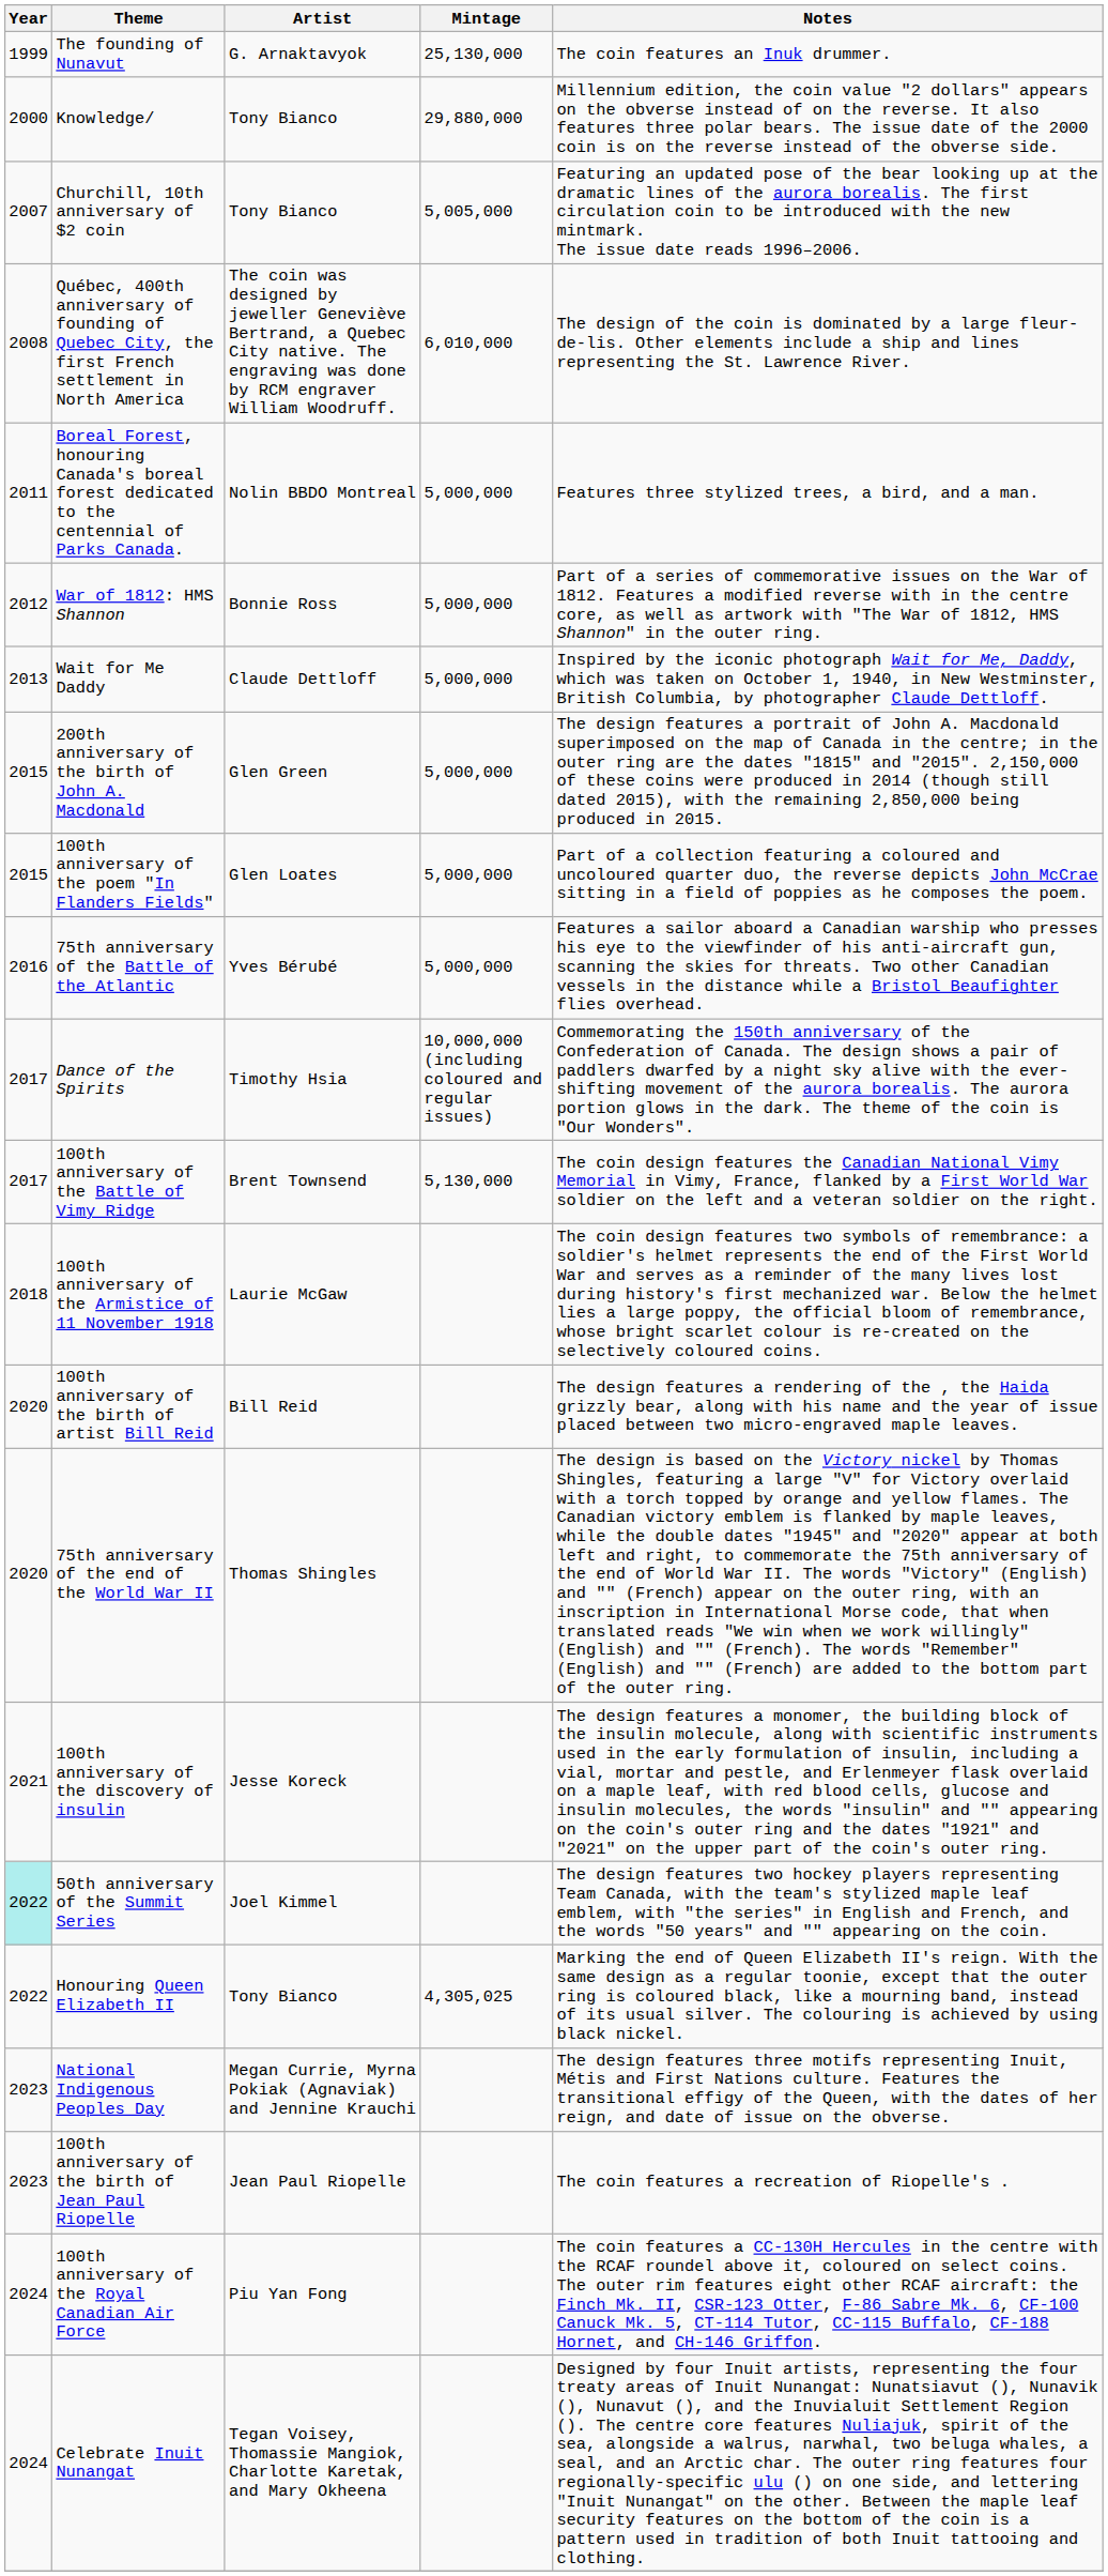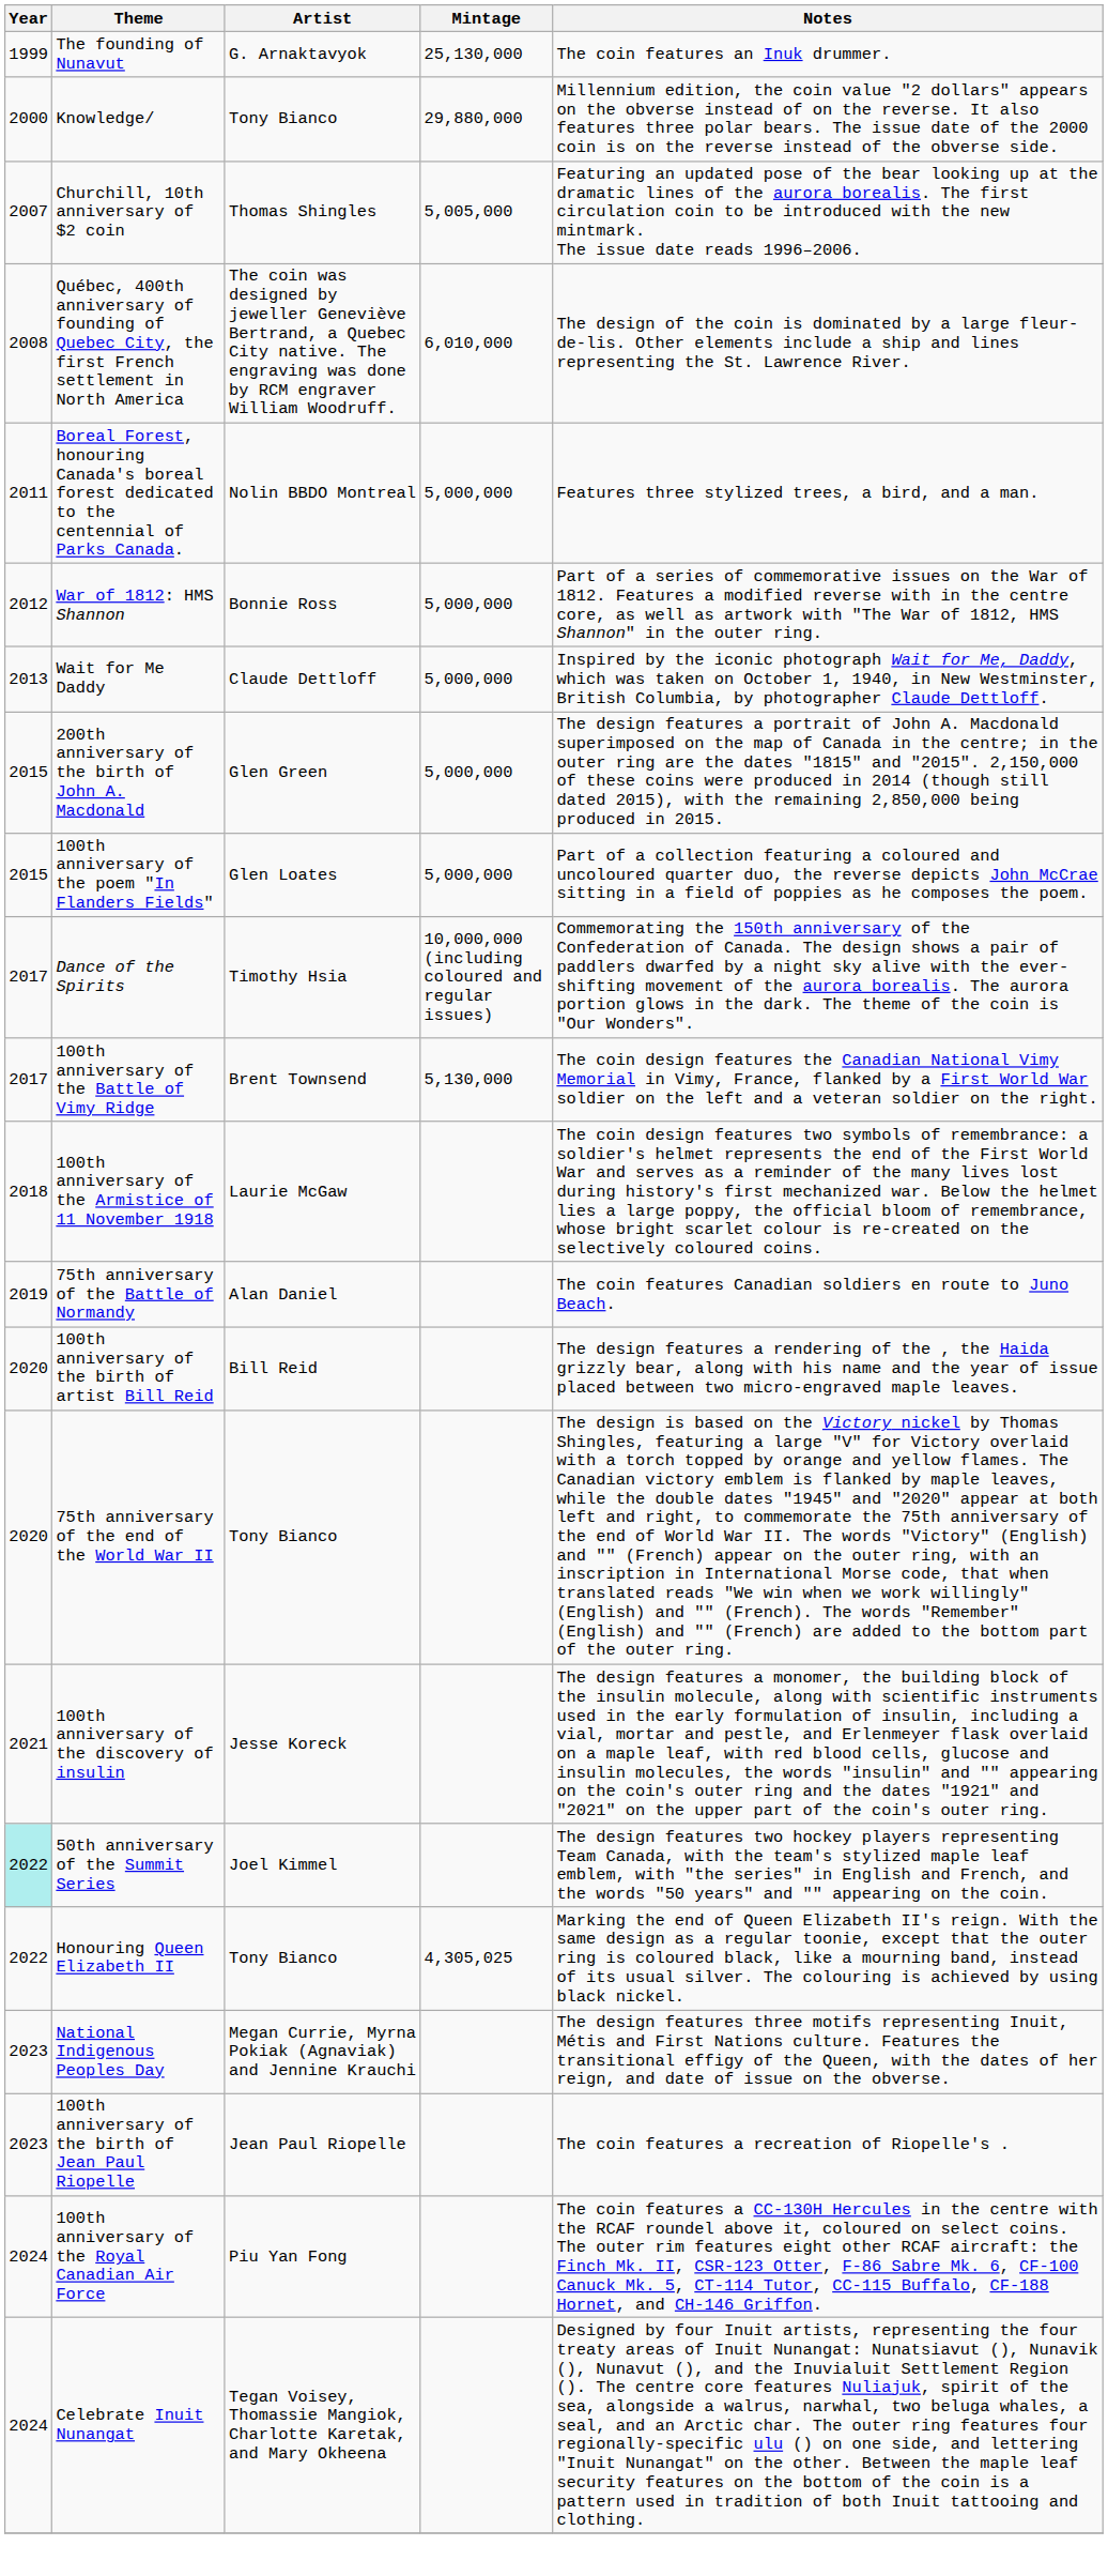 <table class="wikitable">
 <tr>
 <th>Year</th>
 <th>Theme</th>
 <th>Artist</th>
 <th>Mintage</th>
 <th>Notes</th>
 </tr>
 <tr>
 <td>1999</td>
 <td>The founding of <a href='#'>Nunavut</a></td>
 <td>G. Arnaktavyok</td>
 <td>25,130,000</td>
 <td>The coin features an <a href='#'>Inuk</a> drummer.</td>
 </tr>
 <tr>
 <td>2000</td>
 <td>Knowledge/</td>
 <td>Tony Bianco</td>
 <td>29,880,000</td>
 <td>Millennium edition, the coin value "2 dollars" appears on the obverse instead of on the reverse. It also features three polar bears. The issue date of the 2000 coin is on the reverse instead of the obverse side.</td>
 </tr>
 <tr>
 <td>2007</td>
 <td>Churchill, 10th anniversary of $2 coin</td>
-<td>Tony Bianco</td>
+<td>Thomas Shingles</td>
 <td>5,005,000</td>
 <td>Featuring an updated pose of the bear looking up at the dramatic lines of the <a href='#'>aurora borealis</a>. The first circulation coin to be introduced with the new mintmark.<br>The issue date reads 1996–2006.</td>
 </tr>
 <tr>
 <td>2008</td>
 <td>Québec, 400th anniversary of founding of <a href='#'>Quebec City</a>, the first French settlement in North America</td>
 <td>The coin was designed by jeweller Geneviève Bertrand, a Quebec City native. The engraving was done by RCM engraver William Woodruff.</td>
 <td>6,010,000</td>
 <td>The design of the coin is dominated by a large fleur-de-lis. Other elements include a ship and lines representing the St. Lawrence River.</td>
 </tr>
 <tr>
 <td>2011</td>
 <td><a href='#'>Boreal Forest</a>, honouring Canada's boreal forest dedicated to the centennial of <a href='#'>Parks Canada</a>.</td>
 <td>Nolin BBDO Montreal</td>
 <td>5,000,000</td>
 <td>Features three stylized trees, a bird, and a man.</td>
 </tr>
 <tr>
 <td>2012</td>
 <td><a href='#'>War of 1812</a>: HMS <em>Shannon</em></td>
 <td>Bonnie Ross</td>
 <td>5,000,000</td>
 <td>Part of a series of commemorative issues on the War of 1812. Features a modified reverse with  in the centre core, as well as artwork with "The War of 1812, HMS <em>Shannon</em>" in the outer ring.</td>
 </tr>
 <tr>
 <td>2013</td>
 <td>Wait for Me Daddy</td>
 <td>Claude Dettloff</td>
 <td>5,000,000</td>
 <td>Inspired by the iconic photograph <em><a href='#'>Wait for Me, Daddy</a></em>, which was taken on October 1, 1940, in New Westminster, British Columbia, by photographer <a href='#'>Claude Dettloff</a>.</td>
 </tr>
 <tr>
 <td>2015</td>
 <td>200th anniversary of the birth of <a href='#'>John A. Macdonald</a></td>
 <td>Glen Green</td>
 <td>5,000,000</td>
 <td>The design features a portrait of John A. Macdonald superimposed on the map of Canada in the centre; in the outer ring are the dates "1815" and "2015". 2,150,000 of these coins were produced in 2014 (though still dated 2015), with the remaining 2,850,000 being produced in 2015.</td>
 </tr>
 <tr>
 <td>2015</td>
 <td>100th anniversary of the poem "<a href='#'>In Flanders Fields</a>"</td>
 <td>Glen Loates</td>
 <td>5,000,000</td>
 <td>Part of a collection featuring a coloured and uncoloured quarter duo, the reverse depicts <a href='#'>John McCrae</a> sitting in a field of poppies as he composes the poem.</td>
 </tr>
 <tr>
-<td>2016</td>
-<td>75th anniversary of the <a href='#'>Battle of the Atlantic</a></td>
-<td>Yves Bérubé</td>
-<td>5,000,000</td>
-<td>Features a sailor aboard a Canadian warship who presses his eye to the viewfinder of his anti-aircraft gun, scanning the skies for threats. Two other Canadian vessels in the distance while a <a href='#'>Bristol Beaufighter</a> flies overhead.</td>
-</tr>
-<tr>
 <td>2017</td>
 <td><em>Dance of the Spirits</em></td>
 <td>Timothy Hsia</td>
 <td>10,000,000 (including coloured and regular issues)</td>
 <td>Commemorating the <a href='#'>150th anniversary</a> of the Confederation of Canada. The design shows a pair of paddlers dwarfed by a night sky alive with the ever-shifting movement of the <a href='#'>aurora borealis</a>. The aurora portion glows in the dark. The theme of the coin is "Our Wonders".</td>
 </tr>
 <tr>
 <td>2017</td>
 <td>100th anniversary of the <a href='#'>Battle of Vimy Ridge</a></td>
 <td>Brent Townsend</td>
 <td>5,130,000</td>
 <td>The coin design features the <a href='#'>Canadian National Vimy Memorial</a> in Vimy, France, flanked by a <a href='#'>First World War</a> soldier on the left and a veteran soldier on the right.</td>
 </tr>
 <tr>
 <td>2018</td>
 <td>100th anniversary of the <a href='#'>Armistice of 11 November 1918</a></td>
 <td>Laurie McGaw</td>
 <td></td>
 <td>The coin design features two symbols of remembrance: a soldier's helmet represents the end of the First World War and serves as a reminder of the many lives lost during history's first mechanized war. Below the helmet lies a large poppy, the official bloom of remembrance, whose bright scarlet colour is re-created on the selectively coloured coins.</td>
 </tr>
 <tr>
+<td>2019</td>
+<td>75th anniversary of the <a href='#'>Battle of Normandy</a></td>
+<td>Alan Daniel</td>
+<td></td>
+<td>The coin features Canadian soldiers en route to <a href='#'>Juno Beach</a>.</td>
+</tr>
+<tr>
 <td>2020</td>
 <td>100th anniversary of the birth of artist <a href='#'>Bill Reid</a></td>
 <td>Bill Reid</td>
 <td></td>
 <td>The design features a rendering of the , the <a href='#'>Haida</a> grizzly bear, along with his name and the year of issue placed between two micro-engraved maple leaves.</td>
 </tr>
 <tr>
 <td>2020</td>
 <td>75th anniversary of the end of the <a href='#'>World War II</a></td>
-<td>Thomas Shingles</td>
+<td>Tony Bianco</td>
 <td></td>
 <td>The design is based on the <a href='#'><em>Victory</em> nickel</a> by Thomas Shingles, featuring a large "V" for Victory overlaid with a torch topped by orange and yellow flames. The Canadian victory emblem is flanked by maple leaves, while the double dates "1945" and "2020" appear at both left and right, to commemorate the 75th anniversary of the end of World War II. The words "Victory" (English) and "" (French) appear on the outer ring, with an inscription in International Morse code, that when translated reads "We win when we work willingly" (English) and "" (French). The words "Remember" (English) and "" (French) are added to the bottom part of the outer ring.</td>
 </tr>
 <tr>
 <td>2021</td>
 <td>100th anniversary of the discovery of <a href='#'>insulin</a></td>
 <td>Jesse Koreck</td>
 <td></td>
 <td>The design features a monomer, the building block of the insulin molecule, along with scientific instruments used in the early formulation of insulin, including a vial, mortar and pestle, and Erlenmeyer flask overlaid on a maple leaf, with red blood cells, glucose and insulin molecules, the words "insulin" and "" appearing on the coin's outer ring and the dates "1921" and "2021" on the upper part of the coin's outer ring.</td>
 </tr>
 <tr>
 <td style="background: paleturquoise;">2022</td>
 <td>50th anniversary of the <a href='#'>Summit Series</a></td>
 <td>Joel Kimmel</td>
 <td></td>
 <td>The design features two hockey players representing Team Canada, with the team's stylized maple leaf emblem, with "the series" in English and French, and the words "50 years" and "" appearing on the coin.</td>
 </tr>
 <tr>
 <td>2022</td>
 <td>Honouring <a href='#'>Queen Elizabeth II</a></td>
 <td>Tony Bianco</td>
 <td>4,305,025</td>
 <td>Marking the end of Queen Elizabeth II's reign. With the same design as a regular toonie, except that the outer ring is coloured black, like a mourning band, instead of its usual silver. The colouring is achieved by using black nickel.</td>
 </tr>
 <tr>
 <td>2023</td>
 <td><a href='#'>National Indigenous Peoples Day</a></td>
 <td>Megan Currie, Myrna Pokiak (Agnaviak) and Jennine Krauchi</td>
 <td></td>
 <td>The design features three motifs representing Inuit, Métis and First Nations culture. Features the transitional effigy of the Queen, with the dates of her reign, and date of issue on the obverse.</td>
 </tr>
 <tr>
 <td>2023</td>
 <td>100th anniversary of the birth of <a href='#'>Jean Paul Riopelle</a></td>
 <td>Jean Paul Riopelle</td>
 <td></td>
 <td>The coin features a recreation of Riopelle's .</td>
 </tr>
 <tr>
 <td>2024</td>
 <td>100th anniversary of the <a href='#'>Royal Canadian Air Force</a></td>
 <td>Piu Yan Fong</td>
 <td></td>
 <td>The coin features a <a href='#'>CC-130H Hercules</a> in the centre with the RCAF roundel above it, coloured on select coins. The outer rim features eight other RCAF aircraft: the <a href='#'>Finch Mk. II</a>, <a href='#'>CSR-123 Otter</a>, <a href='#'>F-86 Sabre Mk. 6</a>, <a href='#'>CF-100 Canuck Mk. 5</a>, <a href='#'>CT-114 Tutor</a>, <a href='#'>CC-115 Buffalo</a>, <a href='#'>CF-188 Hornet</a>, and <a href='#'>CH-146 Griffon</a>.</td>
 </tr>
 <tr>
 <td>2024</td>
 <td>Celebrate <a href='#'>Inuit Nunangat</a></td>
 <td>Tegan Voisey, Thomassie Mangiok, Charlotte Karetak, and Mary Okheena</td>
 <td></td>
 <td>Designed by four Inuit artists, representing the four treaty areas of Inuit Nunangat: Nunatsiavut (), Nunavik (), Nunavut (), and the Inuvialuit Settlement Region (). The centre core features <a href='#'>Nuliajuk</a>, spirit of the sea, alongside a walrus, narwhal, two beluga whales, a seal, and an Arctic char. The outer ring features four regionally-specific <a href='#'>ulu</a> () on one side, and lettering "Inuit Nunangat" on the other. Between the maple leaf security features on the bottom of the coin is a pattern used in tradition of both Inuit tattooing and clothing.</td>
 </tr>
 <tr>
 </tr>
 </table>
